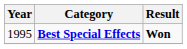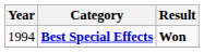 <table class="wikitable">
 <tr>
 <th>Year</th>
 <th>Category</th>
 <th>Result</th>
 </tr>
 <tr>
-<td>1995</td>
+<td>1994</td>
 <td><strong><a href='#'>Best Special Effects</a></strong></td>
 <td><strong>Won</strong></td>
 </tr>
 <tr>
 </tr>
 </table>
